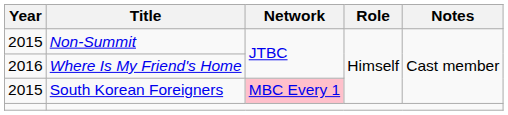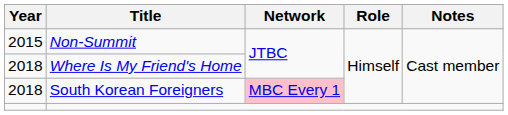 <table class="wikitable sortable">
 <tr>
 <th>Year</th>
 <th>Title</th>
 <th>Network</th>
 <th>Role</th>
 <th>Notes</th>
 </tr>
 <tr>
 <td>2015</td>
 <td><em><a href='#'>Non-Summit</a></em></td>
 <td rowspan="2"><a href='#'>JTBC</a></td>
 <td rowspan="3">Himself</td>
 <td rowspan="3">Cast member</td>
 </tr>
 <tr>
-<td>2016</td>
+<td>2018</td>
 <td><em><a href='#'>Where Is My Friend's Home</a></em></td>
 </tr>
 <tr>
-<td>2015</td>
+<td>2018</td>
 <td><a href='#'>South Korean Foreigners</a></td>
 <td style="background: pink;"><a href='#'>MBC Every 1</a></td>
 </tr>
 <tr>
 <td></td>
 </tr>
 </table>
